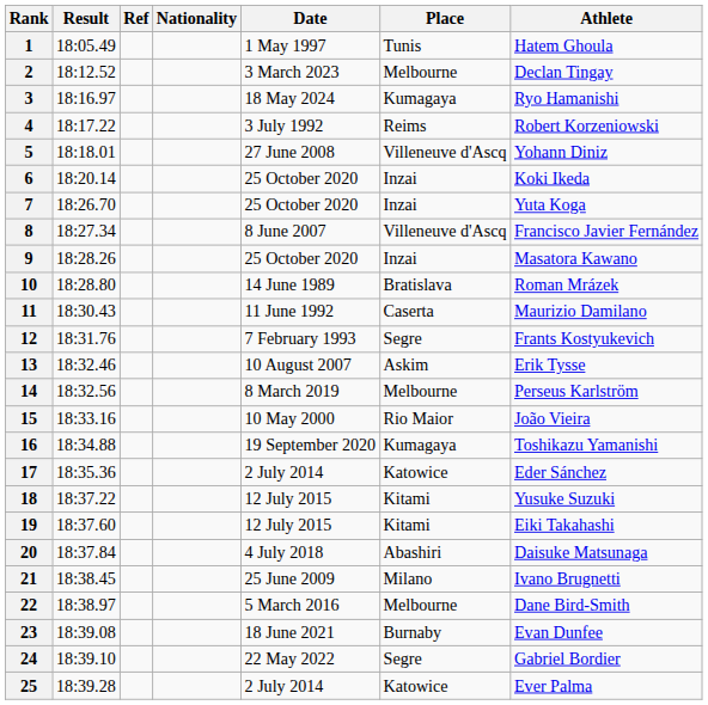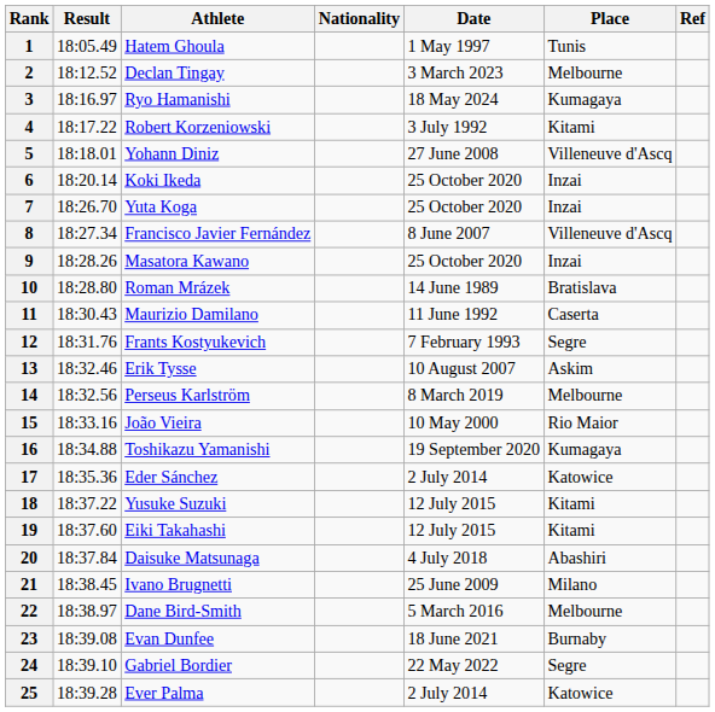 <table class="wikitable">
 <tr>
 <th>Rank</th>
 <th>Result</th>
-<th>Ref</th>
+<th>Athlete</th>
 <th>Nationality</th>
 <th>Date</th>
 <th>Place</th>
-<th>Athlete</th>
+<th>Ref</th>
 </tr>
 <tr>
 <th>1</th>
 <td>18:05.49</td>
-<td></td>
+<td><a href='#'>Hatem Ghoula</a></td>
 <td></td>
 <td>1 May 1997</td>
 <td>Tunis</td>
-<td><a href='#'>Hatem Ghoula</a></td>
+<td></td>
 </tr>
 <tr>
 <th>2</th>
 <td>18:12.52</td>
-<td></td>
+<td><a href='#'>Declan Tingay</a></td>
 <td></td>
 <td>3 March 2023</td>
 <td>Melbourne</td>
-<td><a href='#'>Declan Tingay</a></td>
+<td></td>
 </tr>
 <tr>
 <th>3</th>
 <td>18:16.97</td>
-<td></td>
+<td><a href='#'>Ryo Hamanishi</a></td>
 <td></td>
 <td>18 May 2024</td>
 <td>Kumagaya</td>
-<td><a href='#'>Ryo Hamanishi</a></td>
+<td></td>
 </tr>
 <tr>
 <th>4</th>
 <td>18:17.22</td>
-<td></td>
+<td><a href='#'>Robert Korzeniowski</a></td>
 <td></td>
 <td>3 July 1992</td>
-<td>Reims</td>
-<td><a href='#'>Robert Korzeniowski</a></td>
+<td>Kitami</td>
+<td></td>
 </tr>
 <tr>
 <th>5</th>
 <td>18:18.01</td>
-<td></td>
+<td><a href='#'>Yohann Diniz</a></td>
 <td></td>
 <td>27 June 2008</td>
 <td>Villeneuve d'Ascq</td>
-<td><a href='#'>Yohann Diniz</a></td>
+<td></td>
 </tr>
 <tr>
 <th>6</th>
 <td>18:20.14</td>
-<td></td>
+<td><a href='#'>Koki Ikeda</a></td>
 <td></td>
 <td>25 October 2020</td>
 <td>Inzai</td>
-<td><a href='#'>Koki Ikeda</a></td>
+<td></td>
 </tr>
 <tr>
 <th>7</th>
 <td>18:26.70</td>
-<td></td>
+<td><a href='#'>Yuta Koga</a></td>
 <td></td>
 <td>25 October 2020</td>
 <td>Inzai</td>
-<td><a href='#'>Yuta Koga</a></td>
+<td></td>
 </tr>
 <tr>
 <th>8</th>
 <td>18:27.34</td>
-<td></td>
+<td><a href='#'>Francisco Javier Fernández</a></td>
 <td></td>
 <td>8 June 2007</td>
 <td>Villeneuve d'Ascq</td>
-<td><a href='#'>Francisco Javier Fernández</a></td>
+<td></td>
 </tr>
 <tr>
 <th>9</th>
 <td>18:28.26</td>
-<td></td>
+<td><a href='#'>Masatora Kawano</a></td>
 <td></td>
 <td>25 October 2020</td>
 <td>Inzai</td>
-<td><a href='#'>Masatora Kawano</a></td>
+<td></td>
 </tr>
 <tr>
 <th>10</th>
 <td>18:28.80</td>
-<td></td>
+<td><a href='#'>Roman Mrázek</a></td>
 <td></td>
 <td>14 June 1989</td>
 <td>Bratislava</td>
-<td><a href='#'>Roman Mrázek</a></td>
+<td></td>
 </tr>
 <tr>
 <th>11</th>
 <td>18:30.43</td>
-<td></td>
+<td><a href='#'>Maurizio Damilano</a></td>
 <td></td>
 <td>11 June 1992</td>
 <td>Caserta</td>
-<td><a href='#'>Maurizio Damilano</a></td>
+<td></td>
 </tr>
 <tr>
 <th>12</th>
 <td>18:31.76</td>
-<td></td>
+<td><a href='#'>Frants Kostyukevich</a></td>
 <td></td>
 <td>7 February 1993</td>
 <td>Segre</td>
-<td><a href='#'>Frants Kostyukevich</a></td>
+<td></td>
 </tr>
 <tr>
 <th>13</th>
 <td>18:32.46</td>
-<td></td>
+<td><a href='#'>Erik Tysse</a></td>
 <td></td>
 <td>10 August 2007</td>
 <td>Askim</td>
-<td><a href='#'>Erik Tysse</a></td>
+<td></td>
 </tr>
 <tr>
 <th>14</th>
 <td>18:32.56</td>
-<td></td>
+<td><a href='#'>Perseus Karlström</a></td>
 <td></td>
 <td>8 March 2019</td>
 <td>Melbourne</td>
-<td><a href='#'>Perseus Karlström</a></td>
+<td></td>
 </tr>
 <tr>
 <th>15</th>
 <td>18:33.16</td>
-<td></td>
+<td><a href='#'>João Vieira</a></td>
 <td></td>
 <td>10 May 2000</td>
 <td>Rio Maior</td>
-<td><a href='#'>João Vieira</a></td>
+<td></td>
 </tr>
 <tr>
 <th>16</th>
 <td>18:34.88</td>
-<td></td>
+<td><a href='#'>Toshikazu Yamanishi</a></td>
 <td></td>
 <td>19 September 2020</td>
 <td>Kumagaya</td>
-<td><a href='#'>Toshikazu Yamanishi</a></td>
+<td></td>
 </tr>
 <tr>
 <th>17</th>
 <td>18:35.36</td>
-<td></td>
+<td><a href='#'>Eder Sánchez</a></td>
 <td></td>
 <td>2 July 2014</td>
 <td>Katowice</td>
-<td><a href='#'>Eder Sánchez</a></td>
+<td></td>
 </tr>
 <tr>
 <th>18</th>
 <td>18:37.22</td>
-<td></td>
+<td><a href='#'>Yusuke Suzuki</a></td>
 <td></td>
 <td>12 July 2015</td>
 <td>Kitami</td>
-<td><a href='#'>Yusuke Suzuki</a></td>
+<td></td>
 </tr>
 <tr>
 <th>19</th>
 <td>18:37.60</td>
-<td></td>
+<td><a href='#'>Eiki Takahashi</a></td>
 <td></td>
 <td>12 July 2015</td>
 <td>Kitami</td>
-<td><a href='#'>Eiki Takahashi</a></td>
+<td></td>
 </tr>
 <tr>
 <th>20</th>
 <td>18:37.84</td>
-<td></td>
+<td><a href='#'>Daisuke Matsunaga</a></td>
 <td></td>
 <td>4 July 2018</td>
 <td>Abashiri</td>
-<td><a href='#'>Daisuke Matsunaga</a></td>
+<td></td>
 </tr>
 <tr>
 <th>21</th>
 <td>18:38.45</td>
-<td></td>
+<td><a href='#'>Ivano Brugnetti</a></td>
 <td></td>
 <td>25 June 2009</td>
 <td>Milano</td>
-<td><a href='#'>Ivano Brugnetti</a></td>
+<td></td>
 </tr>
 <tr>
 <th>22</th>
 <td>18:38.97</td>
-<td></td>
+<td><a href='#'>Dane Bird-Smith</a></td>
 <td></td>
 <td>5 March 2016</td>
 <td>Melbourne</td>
-<td><a href='#'>Dane Bird-Smith</a></td>
+<td></td>
 </tr>
 <tr>
 <th>23</th>
 <td>18:39.08</td>
-<td></td>
+<td><a href='#'>Evan Dunfee</a></td>
 <td></td>
 <td>18 June 2021</td>
 <td>Burnaby</td>
-<td><a href='#'>Evan Dunfee</a></td>
+<td></td>
 </tr>
 <tr>
 <th>24</th>
 <td>18:39.10</td>
-<td></td>
+<td><a href='#'>Gabriel Bordier</a></td>
 <td></td>
 <td>22 May 2022</td>
 <td>Segre</td>
-<td><a href='#'>Gabriel Bordier</a></td>
+<td></td>
 </tr>
 <tr>
 <th>25</th>
 <td>18:39.28</td>
-<td></td>
+<td><a href='#'>Ever Palma</a></td>
 <td></td>
 <td>2 July 2014</td>
 <td>Katowice</td>
-<td><a href='#'>Ever Palma</a></td>
+<td></td>
 </tr>
 </table>
